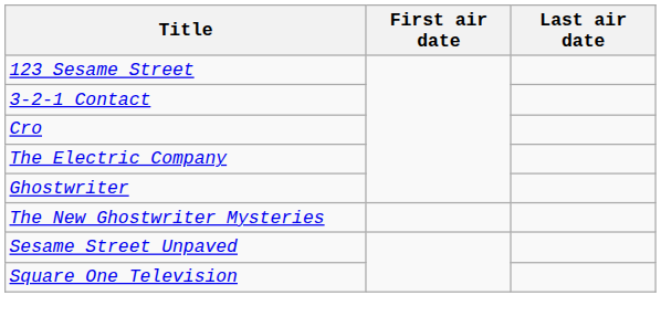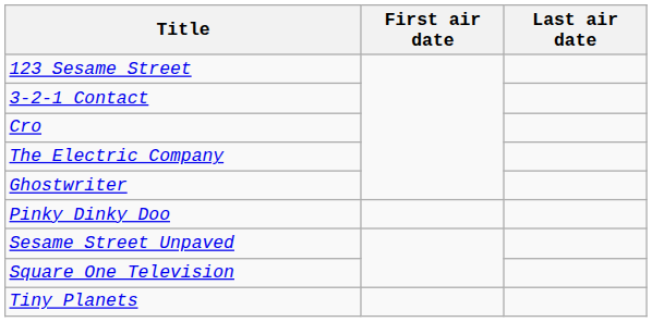 <table class="wikitable plainrowheaders sortable" style="width:75%;text-align:center;">
 <tr>
 <th scope="col" style="width:25%;">Title</th>
 <th scope="col" style="width:10%;">First air date</th>
 <th scope="col" style="width:10%;">Last air date</th>
 </tr>
 <tr>
 <td scope="row" style="text-align:left;"><em><a href='#'>123 Sesame Street</a></em></td>
 <td rowspan="5"></td>
 <td></td>
 </tr>
 <tr>
 <td scope="row" style="text-align:left;"><em><a href='#'>3-2-1 Contact</a></em></td>
 <td></td>
 </tr>
 <tr>
 <td scope="row" style="text-align:left;"><em><a href='#'>Cro</a></em></td>
 <td></td>
 </tr>
 <tr>
 <td scope="row" style="text-align:left;"><em><a href='#'>The Electric Company</a></em></td>
 <td></td>
 </tr>
 <tr>
 <td scope="row" style="text-align:left;"><em><a href='#'>Ghostwriter</a></em></td>
 <td></td>
 </tr>
 <tr>
-<td scope="row" style="text-align:left;"><em><a href='#'>The New Ghostwriter Mysteries</a></em></td>
+<td scope="row" style="text-align:left;"><em><a href='#'>Pinky Dinky Doo</a></em></td>
 <td></td>
 <td></td>
 </tr>
 <tr>
 <td scope="row" style="text-align:left;"><em><a href='#'>Sesame Street Unpaved</a></em></td>
 <td rowspan="2"></td>
 <td></td>
 </tr>
 <tr>
 <td scope="row" style="text-align:left;"><em><a href='#'>Square One Television</a></em></td>
 <td></td>
 </tr>
+<tr>
+<td scope="row" style="text-align:left;"><em><a href='#'>Tiny Planets</a></em></td>
+<td></td>
+<td></td>
+</tr>
 </table>
